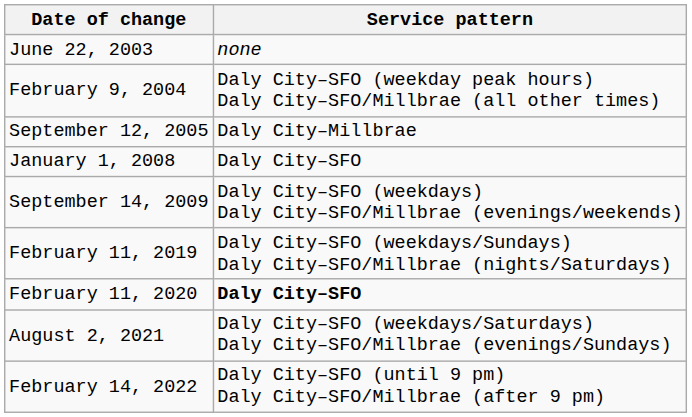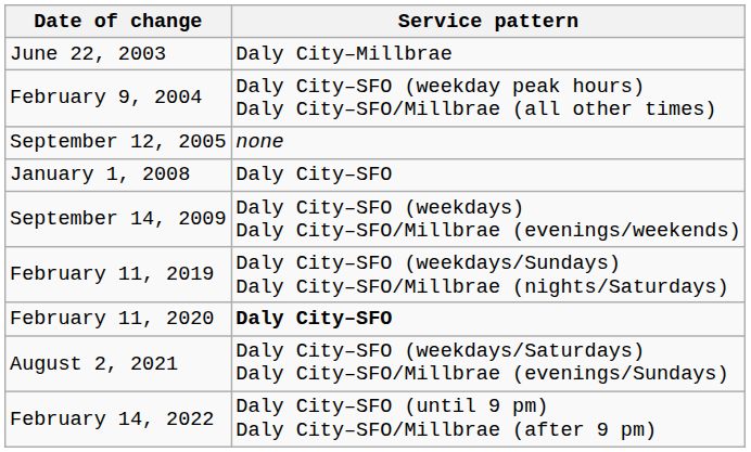 <table class="wikitable">
 <tr>
 <th>Date of change</th>
 <th>Service pattern</th>
 </tr>
 <tr>
 <td>June 22, 2003</td>
-<td><em>none</em></td>
+<td>Daly City–Millbrae</td>
 </tr>
 <tr>
 <td>February 9, 2004</td>
 <td>Daly City–SFO (weekday peak hours)<br>Daly City–SFO/Millbrae (all other times)</td>
 </tr>
 <tr>
 <td>September 12, 2005</td>
-<td>Daly City–Millbrae</td>
+<td><em>none</em></td>
 </tr>
 <tr>
 <td>January 1, 2008</td>
 <td>Daly City–SFO</td>
 </tr>
 <tr>
 <td>September 14, 2009</td>
 <td>Daly City–SFO (weekdays)<br>Daly City–SFO/Millbrae (evenings/weekends)</td>
 </tr>
 <tr>
 <td>February 11, 2019</td>
 <td>Daly City–SFO (weekdays/Sundays)<br>Daly City–SFO/Millbrae (nights/Saturdays)</td>
 </tr>
 <tr>
 <td>February 11, 2020</td>
 <td><strong>Daly City–SFO</strong></td>
 </tr>
 <tr>
 <td>August 2, 2021</td>
 <td>Daly City–SFO (weekdays/Saturdays)<br>Daly City–SFO/Millbrae (evenings/Sundays)</td>
 </tr>
 <tr>
 <td>February 14, 2022</td>
 <td>Daly City–SFO (until 9 pm)<br>Daly City–SFO/Millbrae (after 9 pm)</td>
 </tr>
 </table>
